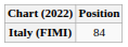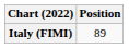 <table class="wikitable plainrowheaders" style="text-align:center;">
 <tr>
 <th>Chart (2022)</th>
 <th>Position</th>
 </tr>
 <tr>
 <th scope="row">Italy (FIMI)</th>
-<td>84</td>
+<td>89</td>
 </tr>
 </table>
